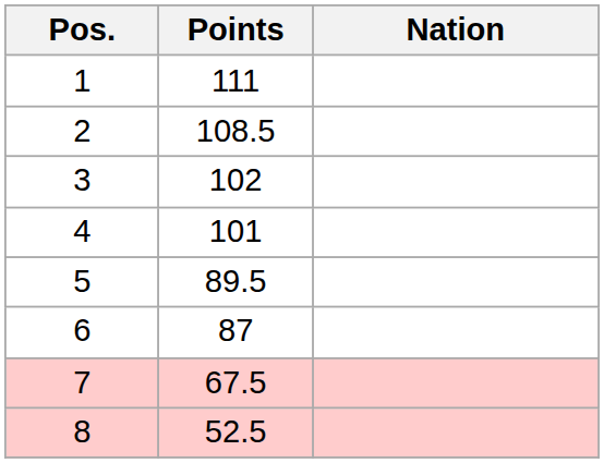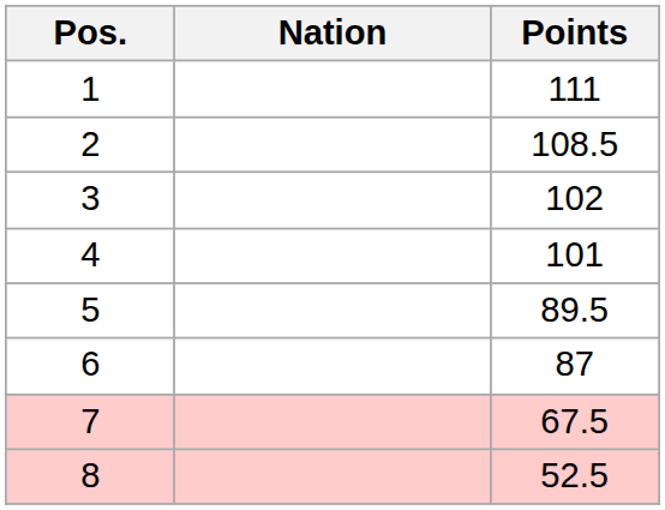 <table class="wikitable gauche" cellspacing="1" style="width:300px;">
 <tr style="background:#efefef; text-align:center;">
 <th style="width:70px;">Pos.</th>
+<th>Nation</th>
 <th style="width:70px;">Points</th>
-<th>Nation</th>
 </tr>
 <tr style="vertical-align:top; text-align:center; background:#fff;">
 <td>1</td>
+<td style="text-align:left;"></td>
 <td>111</td>
-<td style="text-align:left;"></td>
 </tr>
 <tr style="vertical-align:top; text-align:center; background:#fff;">
 <td>2</td>
+<td style="text-align:left;"></td>
 <td>108.5</td>
-<td style="text-align:left;"></td>
 </tr>
 <tr style="vertical-align:top; text-align:center; background:#fff;">
 <td>3</td>
+<td style="text-align:left;"></td>
 <td>102</td>
-<td style="text-align:left;"></td>
 </tr>
 <tr style="vertical-align:top; text-align:center; background:#fff;">
 <td>4</td>
+<td style="text-align:left;"></td>
 <td>101</td>
-<td style="text-align:left;"></td>
 </tr>
 <tr style="vertical-align:top; text-align:center; background:#fff;">
 <td>5</td>
+<td style="text-align:left;"></td>
 <td>89.5</td>
-<td style="text-align:left;"></td>
 </tr>
 <tr style="vertical-align:top; text-align:center; background:#fff;">
 <td>6</td>
+<td style="text-align:left;"></td>
 <td>87</td>
-<td style="text-align:left;"></td>
 </tr>
 <tr style="vertical-align:top; text-align:center; background:#ffcccc;">
 <td>7</td>
+<td style="text-align:left;"></td>
 <td>67.5</td>
-<td style="text-align:left;"></td>
 </tr>
 <tr style="vertical-align:top; text-align:center; background:#ffcccc;">
 <td>8</td>
+<td style="text-align:left;"></td>
 <td>52.5</td>
-<td style="text-align:left;"></td>
 </tr>
 </table>
